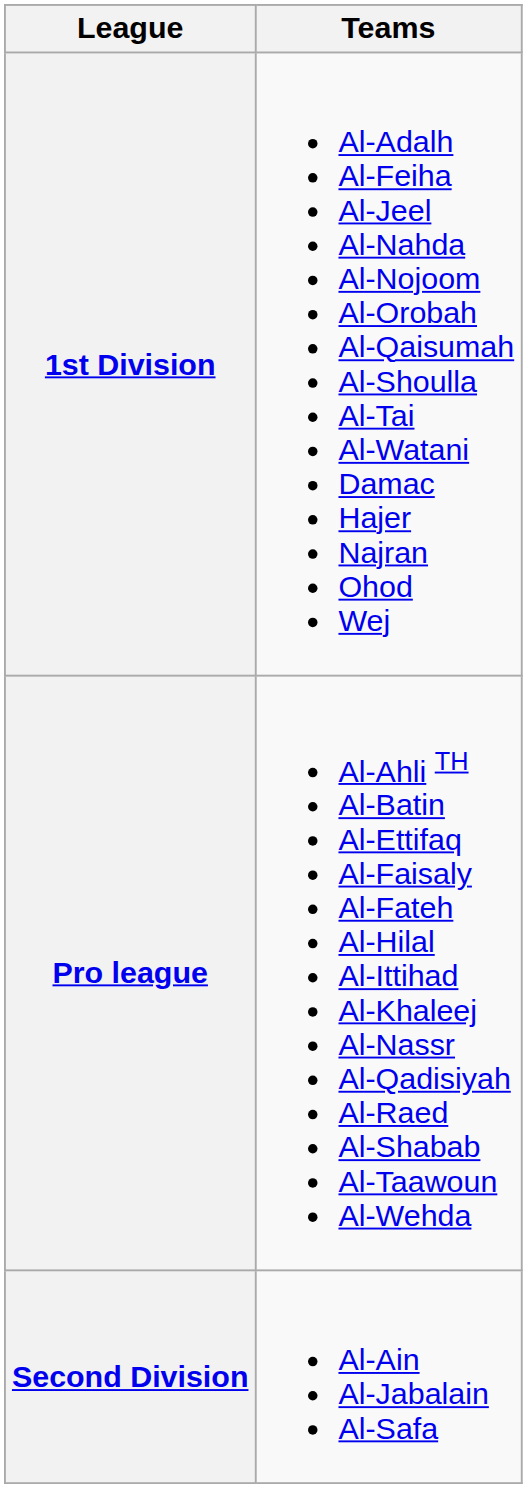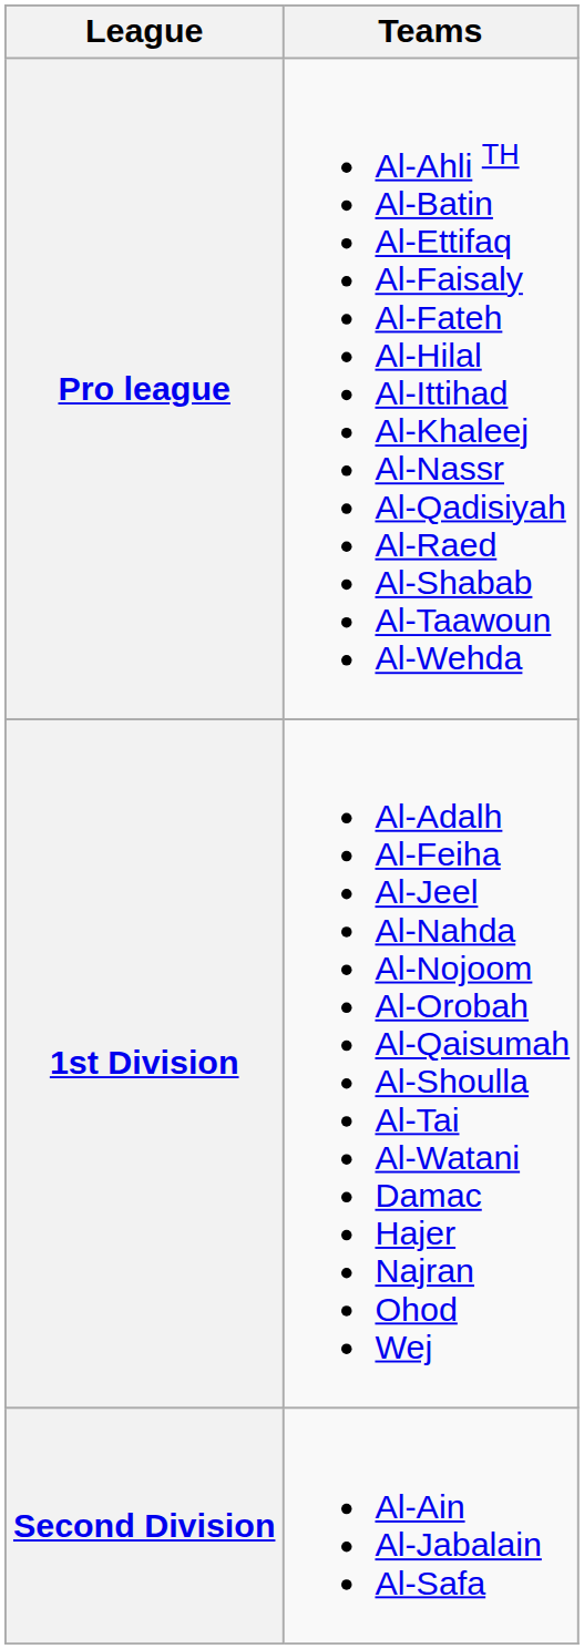 <table class="wikitable">
 <tr>
 <th>League</th>
 <th>Teams</th>
 </tr>
 <tr>
+<th><a href='#'>Pro league</a></th>
+<td valign=top><br><ul><li><a href='#'>Al-Ahli</a> <sup><a href='#'>TH</a></sup></li><li><a href='#'>Al-Batin</a></li><li><a href='#'>Al-Ettifaq</a></li><li><a href='#'>Al-Faisaly</a></li><li><a href='#'>Al-Fateh</a></li><li><a href='#'>Al-Hilal</a></li><li><a href='#'>Al-Ittihad</a></li><li><a href='#'>Al-Khaleej</a></li><li><a href='#'>Al-Nassr</a></li><li><a href='#'>Al-Qadisiyah</a></li><li><a href='#'>Al-Raed</a></li><li><a href='#'>Al-Shabab</a></li><li><a href='#'>Al-Taawoun</a></li><li><a href='#'>Al-Wehda</a></li></ul></td>
+</tr>
+<tr>
 <th><a href='#'>1st Division</a></th>
 <td valign=top><br><ul><li><a href='#'>Al-Adalh</a></li><li><a href='#'>Al-Feiha</a></li><li><a href='#'>Al-Jeel</a></li><li><a href='#'>Al-Nahda</a></li><li><a href='#'>Al-Nojoom</a></li><li><a href='#'>Al-Orobah</a></li><li><a href='#'>Al-Qaisumah</a></li><li><a href='#'>Al-Shoulla</a></li><li><a href='#'>Al-Tai</a></li><li><a href='#'>Al-Watani</a></li><li><a href='#'>Damac</a></li><li><a href='#'>Hajer</a></li><li><a href='#'>Najran</a></li><li><a href='#'>Ohod</a></li><li><a href='#'>Wej</a></li></ul></td>
-</tr>
-<tr>
-<th><a href='#'>Pro league</a></th>
-<td valign=top><br><ul><li><a href='#'>Al-Ahli</a> <sup><a href='#'>TH</a></sup></li><li><a href='#'>Al-Batin</a></li><li><a href='#'>Al-Ettifaq</a></li><li><a href='#'>Al-Faisaly</a></li><li><a href='#'>Al-Fateh</a></li><li><a href='#'>Al-Hilal</a></li><li><a href='#'>Al-Ittihad</a></li><li><a href='#'>Al-Khaleej</a></li><li><a href='#'>Al-Nassr</a></li><li><a href='#'>Al-Qadisiyah</a></li><li><a href='#'>Al-Raed</a></li><li><a href='#'>Al-Shabab</a></li><li><a href='#'>Al-Taawoun</a></li><li><a href='#'>Al-Wehda</a></li></ul></td>
 </tr>
 <tr>
 <th><a href='#'>Second Division</a></th>
 <td valign=top><br><ul><li><a href='#'>Al-Ain</a></li><li><a href='#'>Al-Jabalain</a></li><li><a href='#'>Al-Safa</a></li></ul></td>
 </tr>
 </table>
